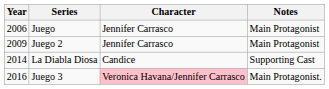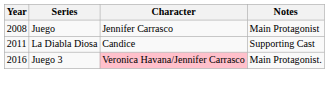 <table class="wikitable">
 <tr>
 <th>Year</th>
 <th>Series</th>
 <th>Character</th>
 <th>Notes</th>
 </tr>
 <tr>
-<td>2006</td>
+<td>2008</td>
 <td>Juego</td>
 <td>Jennifer Carrasco</td>
 <td>Main Protagonist</td>
 </tr>
 <tr>
-<td>2009</td>
-<td>Juego 2</td>
-<td>Jennifer Carrasco</td>
-<td>Main Protagonist</td>
-</tr>
-<tr>
-<td>2014</td>
+<td>2011</td>
 <td>La Diabla Diosa</td>
 <td>Candice</td>
 <td>Supporting Cast</td>
 </tr>
 <tr>
 <td>2016</td>
 <td>Juego 3</td>
 <td style="background: pink;">Veronica Havana/Jennifer Carrasco</td>
 <td>Main Protagonist.</td>
 </tr>
 </table>
